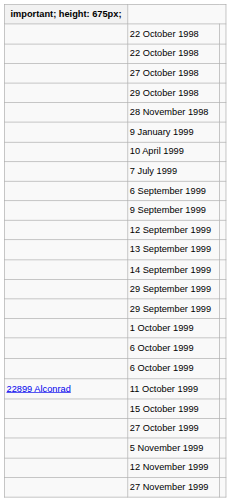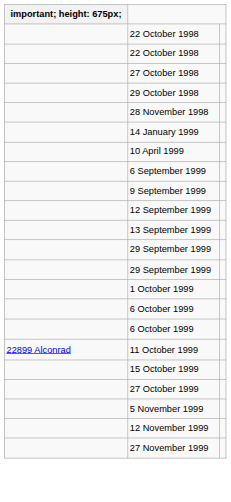 <table class="wikitable" style="font-size: 89%; float: left; width: 24em; margin-right: 1em; line-height: 1.65em">
 <tr>
 <th>important; height: 675px;</th>
 </tr>
 <tr>
 <td></td>
 <td>22 October 1998</td>
 <td><small></small></td>
 </tr>
 <tr>
 <td></td>
 <td>22 October 1998</td>
 <td><small></small></td>
 </tr>
 <tr>
 <td></td>
 <td>27 October 1998</td>
 <td><small></small></td>
 </tr>
 <tr>
 <td></td>
 <td>29 October 1998</td>
 <td><small></small></td>
 </tr>
 <tr>
 <td></td>
 <td>28 November 1998</td>
 <td><small></small></td>
 </tr>
 <tr>
 <td></td>
-<td>9 January 1999</td>
+<td>14 January 1999</td>
 <td><small></small></td>
 </tr>
 <tr>
 <td></td>
 <td>10 April 1999</td>
-<td><small></small></td>
-</tr>
-<tr>
-<td></td>
-<td>7 July 1999</td>
 <td><small></small></td>
 </tr>
 <tr>
 <td></td>
 <td>6 September 1999</td>
 <td><small></small></td>
 </tr>
 <tr>
 <td></td>
 <td>9 September 1999</td>
 <td><small></small></td>
 </tr>
 <tr>
 <td></td>
 <td>12 September 1999</td>
 <td><small></small></td>
 </tr>
 <tr>
 <td></td>
 <td>13 September 1999</td>
-<td><small></small></td>
-</tr>
-<tr>
-<td></td>
-<td>14 September 1999</td>
 <td><small></small></td>
 </tr>
 <tr>
 <td></td>
 <td>29 September 1999</td>
 <td><small></small></td>
 </tr>
 <tr>
 <td></td>
 <td>29 September 1999</td>
 <td><small></small></td>
 </tr>
 <tr>
 <td></td>
 <td>1 October 1999</td>
 <td><small></small></td>
 </tr>
 <tr>
 <td></td>
 <td>6 October 1999</td>
 <td><small></small> </td>
 </tr>
 <tr>
 <td></td>
 <td>6 October 1999</td>
 <td><small></small> </td>
 </tr>
 <tr>
 <td><a href='#'>22899 Alconrad</a></td>
 <td>11 October 1999</td>
 <td><small></small> </td>
 </tr>
 <tr>
 <td></td>
 <td>15 October 1999</td>
 <td><small></small></td>
 </tr>
 <tr>
 <td></td>
 <td>27 October 1999</td>
 <td><small></small></td>
 </tr>
 <tr>
 <td></td>
 <td>5 November 1999</td>
 <td><small></small></td>
 </tr>
 <tr>
 <td></td>
 <td>12 November 1999</td>
 <td><small></small></td>
 </tr>
 <tr>
 <td></td>
 <td>27 November 1999</td>
 <td><small></small></td>
 </tr>
 </table>
